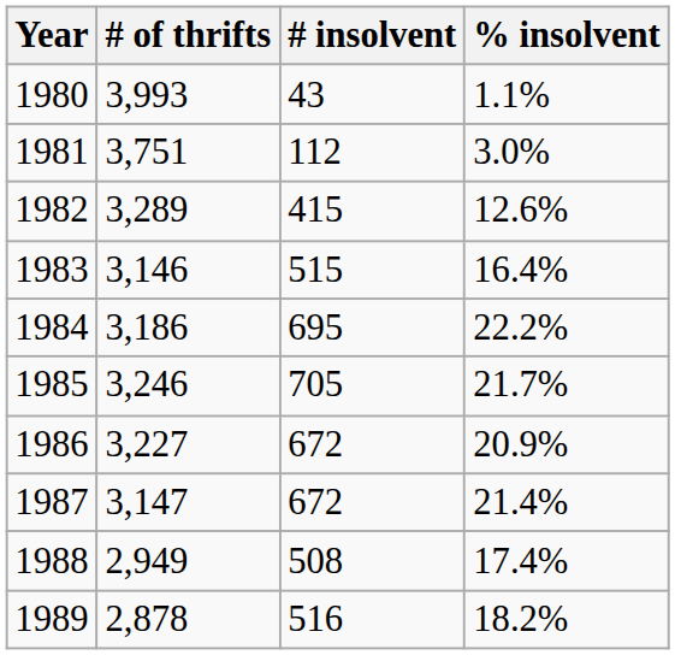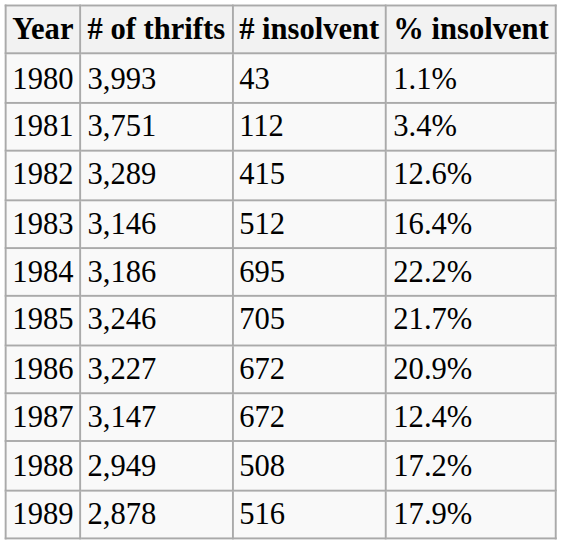 <table class="wikitable" style="float:right; margin-left: 10px;">
 <tr>
 <th>Year</th>
 <th># of thrifts</th>
 <th># insolvent</th>
 <th>% insolvent</th>
 </tr>
 <tr>
 <td>1980</td>
 <td>3,993</td>
 <td>43</td>
 <td>1.1%</td>
 </tr>
 <tr>
 <td>1981</td>
 <td>3,751</td>
 <td>112</td>
-<td>3.0%</td>
+<td>3.4%</td>
 </tr>
 <tr>
 <td>1982</td>
 <td>3,289</td>
 <td>415</td>
 <td>12.6%</td>
 </tr>
 <tr>
 <td>1983</td>
 <td>3,146</td>
-<td>515</td>
+<td>512</td>
 <td>16.4%</td>
 </tr>
 <tr>
 <td>1984</td>
 <td>3,186</td>
 <td>695</td>
 <td>22.2%</td>
 </tr>
 <tr>
 <td>1985</td>
 <td>3,246</td>
 <td>705</td>
 <td>21.7%</td>
 </tr>
 <tr>
 <td>1986</td>
 <td>3,227</td>
 <td>672</td>
 <td>20.9%</td>
 </tr>
 <tr>
 <td>1987</td>
 <td>3,147</td>
 <td>672</td>
-<td>21.4%</td>
+<td>12.4%</td>
 </tr>
 <tr>
 <td>1988</td>
 <td>2,949</td>
 <td>508</td>
-<td>17.4%</td>
+<td>17.2%</td>
 </tr>
 <tr>
 <td>1989</td>
 <td>2,878</td>
 <td>516</td>
-<td>18.2%</td>
+<td>17.9%</td>
 </tr>
 </table>
